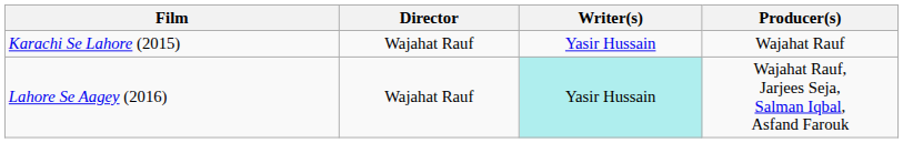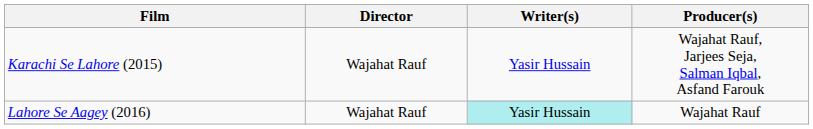 <table class="wikitable" style="width:99%;">
 <tr>
 <th rowspan="1">Film</th>
 <th colspan="1">Director</th>
 <th colspan="1">Writer(s)</th>
 <th colspan="1">Producer(s)</th>
 </tr>
 <tr>
 <td><em><a href='#'>Karachi Se Lahore</a></em> (2015)</td>
 <td align="center">Wajahat Rauf</td>
 <td align="center"><a href='#'>Yasir Hussain</a></td>
-<td align="center">Wajahat Rauf</td>
+<td align="center">Wajahat Rauf, <br> Jarjees Seja, <br> <a href='#'>Salman Iqbal</a>, <br> Asfand Farouk</td>
 </tr>
 <tr>
 <td><em><a href='#'>Lahore Se Aagey</a></em> (2016)</td>
 <td align="center">Wajahat Rauf</td>
 <td align="center" style="background: paleturquoise;">Yasir Hussain</td>
-<td align="center">Wajahat Rauf, <br> Jarjees Seja, <br> <a href='#'>Salman Iqbal</a>, <br> Asfand Farouk</td>
+<td align="center">Wajahat Rauf</td>
 </tr>
 </table>
